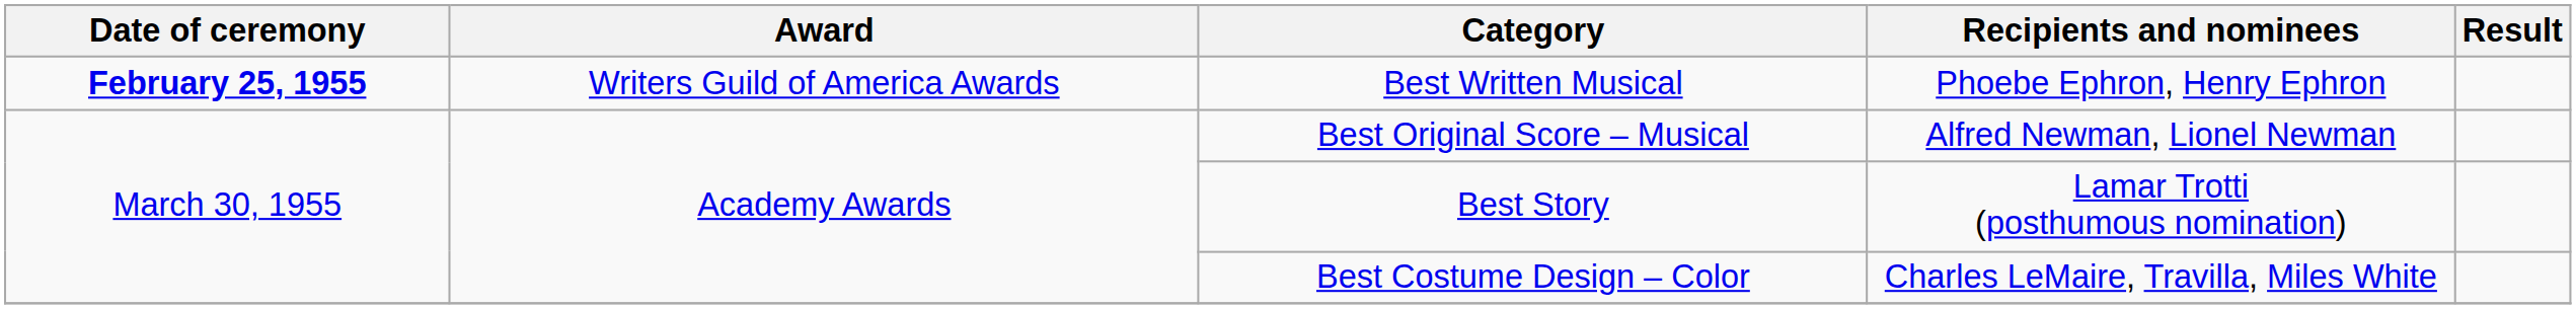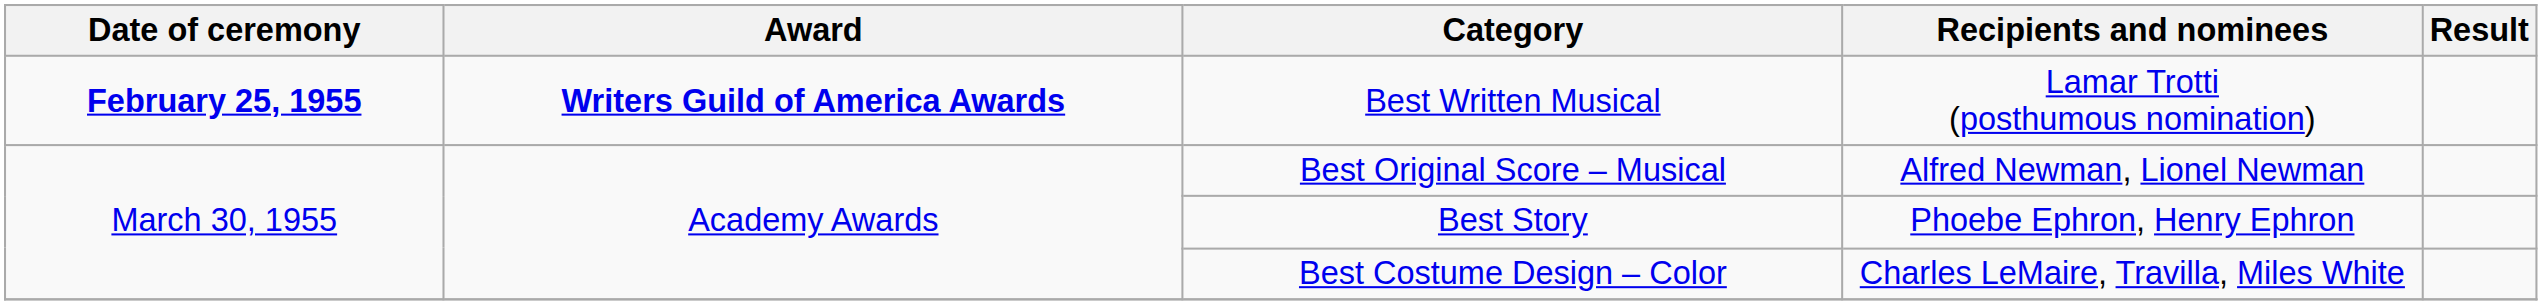 <table class="wikitable">
 <tr>
 <th style="text-align:center; width:210px;">Date of ceremony</th>
 <th style="text-align:center; width:360px;">Award</th>
 <th style="text-align:center; width:320px;">Category</th>
 <th style="text-align:center; width:280px;">Recipients and nominees</th>
 <th style="text-align:center; width:040px;">Result</th>
 </tr>
 <tr>
 <td style="text-align:center;"><strong><a href='#'>February 25, 1955</a></strong></td>
-<td style="text-align:center;"><a href='#'>Writers Guild of America Awards</a></td>
+<td style="text-align:center;"><strong><a href='#'>Writers Guild of America Awards</a></strong></td>
 <td style="text-align:center;"><a href='#'>Best Written Musical</a></td>
-<td style="text-align:center;"><a href='#'>Phoebe Ephron</a>, <a href='#'>Henry Ephron</a></td>
+<td style="text-align:center;"><a href='#'>Lamar Trotti</a><br>(<a href='#'>posthumous nomination</a>)</td>
 <td></td>
 </tr>
 <tr>
 <td rowspan="3" style="text-align:center;"><a href='#'>March 30, 1955</a></td>
 <td rowspan="3" style="text-align:center;"><a href='#'>Academy Awards</a></td>
 <td style="text-align:center;"><a href='#'>Best Original Score – Musical</a></td>
 <td style="text-align:center;"><a href='#'>Alfred Newman</a>, <a href='#'>Lionel Newman</a></td>
 <td></td>
 </tr>
 <tr>
 <td style="text-align:center;"><a href='#'>Best Story</a></td>
-<td style="text-align:center;"><a href='#'>Lamar Trotti</a><br>(<a href='#'>posthumous nomination</a>)</td>
+<td style="text-align:center;"><a href='#'>Phoebe Ephron</a>, <a href='#'>Henry Ephron</a></td>
 <td></td>
 </tr>
 <tr>
 <td style="text-align:center;"><a href='#'>Best Costume Design – Color</a></td>
 <td style="text-align:center;"><a href='#'>Charles LeMaire</a>, <a href='#'>Travilla</a>, <a href='#'>Miles White</a></td>
 <td></td>
 </tr>
 <tr>
 </tr>
 </table>
